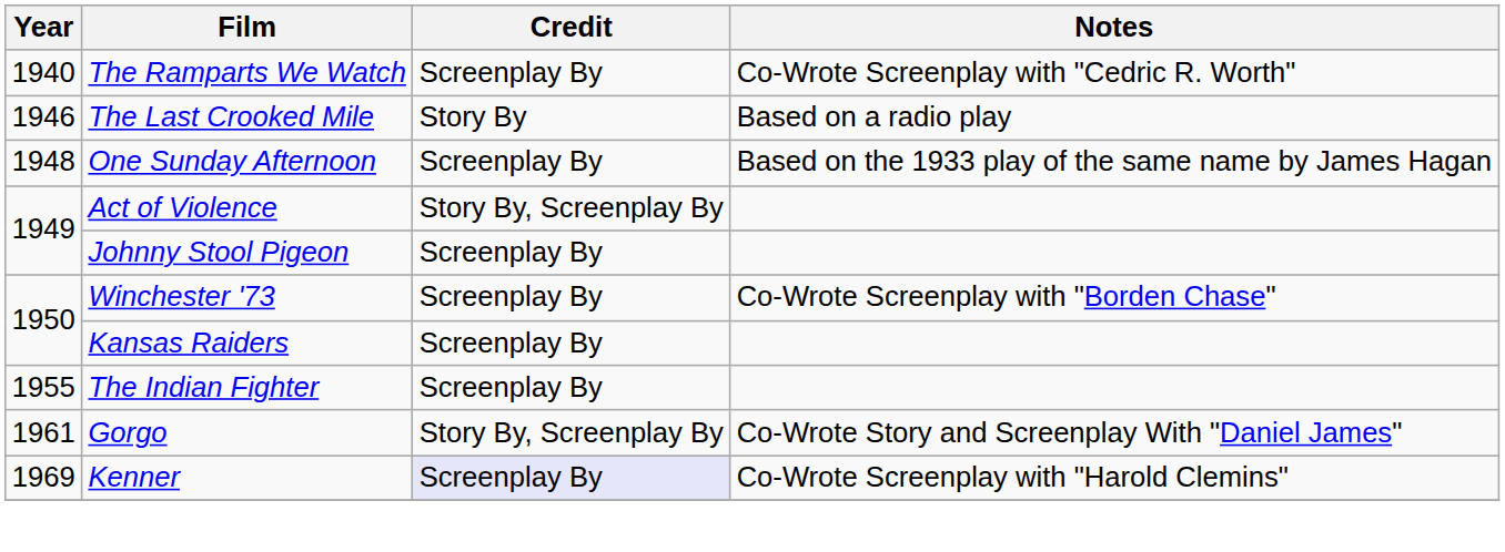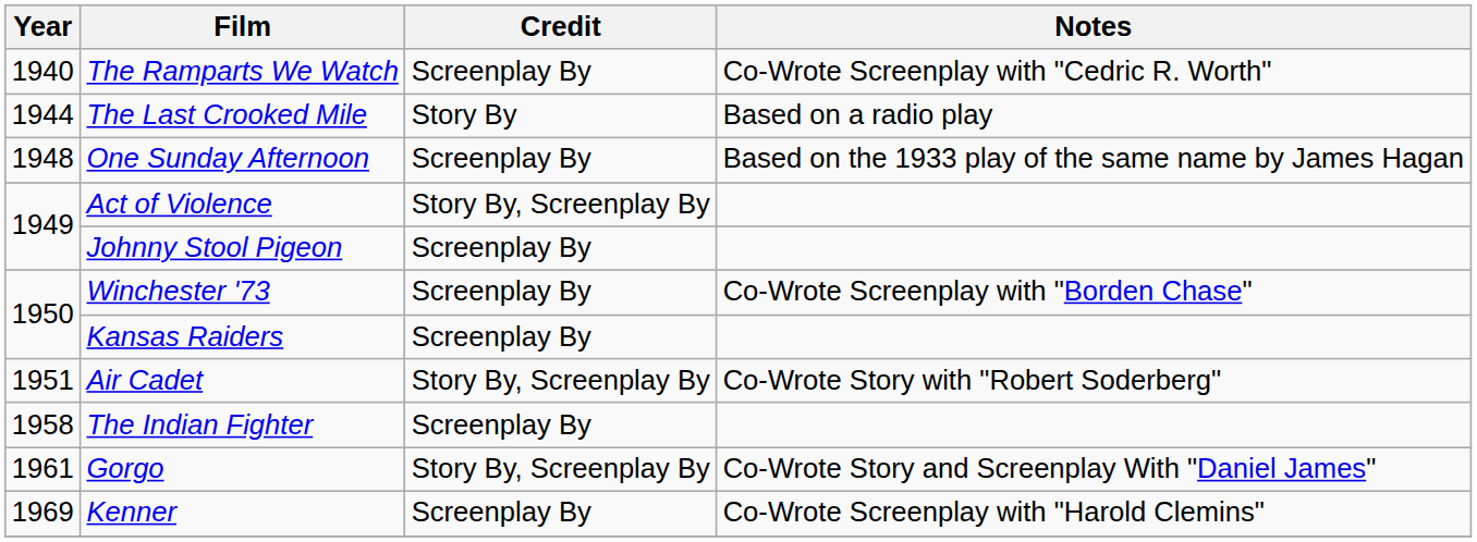 <table class="wikitable">
 <tr>
 <th>Year</th>
 <th>Film</th>
 <th>Credit</th>
 <th>Notes</th>
 </tr>
 <tr>
 <td>1940</td>
 <td><em><a href='#'>The Ramparts We Watch</a></em></td>
 <td>Screenplay By</td>
 <td>Co-Wrote Screenplay with "Cedric R. Worth"</td>
 </tr>
 <tr>
-<td>1946</td>
+<td>1944</td>
 <td><em><a href='#'>The Last Crooked Mile</a></em></td>
 <td>Story By</td>
 <td>Based on a radio play</td>
 </tr>
 <tr>
 <td>1948</td>
 <td><em><a href='#'>One Sunday Afternoon</a></em></td>
 <td>Screenplay By</td>
 <td>Based on the 1933 play of the same name by James Hagan</td>
 </tr>
 <tr>
 <td rowspan=2>1949</td>
 <td><em><a href='#'>Act of Violence</a></em></td>
 <td>Story By, Screenplay By</td>
 <td></td>
 </tr>
 <tr>
 <td><em><a href='#'>Johnny Stool Pigeon</a></em></td>
 <td>Screenplay By</td>
 <td></td>
 </tr>
 <tr>
 <td rowspan=2>1950</td>
 <td><em><a href='#'>Winchester '73</a></em></td>
 <td>Screenplay By</td>
 <td>Co-Wrote Screenplay with "<a href='#'>Borden Chase</a>"</td>
 </tr>
 <tr>
 <td><em><a href='#'>Kansas Raiders</a></em></td>
 <td>Screenplay By</td>
 <td></td>
 </tr>
 <tr>
-<td>1955</td>
+<td>1951</td>
+<td><em><a href='#'>Air Cadet</a></em></td>
+<td>Story By, Screenplay By</td>
+<td>Co-Wrote Story with "Robert Soderberg"</td>
+</tr>
+<tr>
+<td>1958</td>
 <td><em><a href='#'>The Indian Fighter</a></em></td>
 <td>Screenplay By</td>
 <td></td>
 </tr>
 <tr>
 <td>1961</td>
 <td><em><a href='#'>Gorgo</a></em></td>
 <td>Story By, Screenplay By</td>
 <td>Co-Wrote Story and Screenplay With "<a href='#'>Daniel James</a>"</td>
 </tr>
 <tr>
 <td>1969</td>
 <td><em><a href='#'>Kenner</a></em></td>
-<td style="background: lavender;">Screenplay By</td>
+<td>Screenplay By</td>
 <td>Co-Wrote Screenplay with "Harold Clemins"</td>
 </tr>
 <tr>
 </tr>
 </table>
